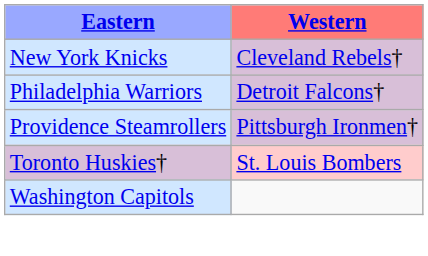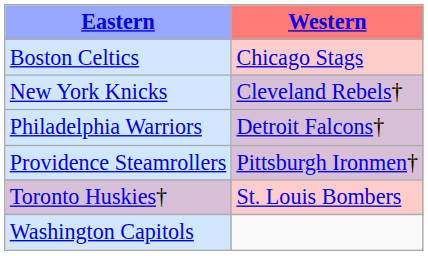 <table class="wikitable">
 <tr>
 <th style="background-color: #99A8FF;"><a href='#'>Eastern</a></th>
 <th style="background-color: #FF7B77;"><a href='#'>Western</a></th>
+</tr>
+<tr>
+<td style="background-color: #D0E7FF;"><a href='#'>Boston Celtics</a></td>
+<td style="background-color: #FFCCCC;"><a href='#'>Chicago Stags</a></td>
 </tr>
 <tr>
 <td style="background-color: #D0E7FF;"><a href='#'>New York Knicks</a></td>
 <td style="background-color: #D8BFD8;"><a href='#'>Cleveland Rebels</a>†</td>
 </tr>
 <tr>
 <td style="background-color: #D0E7FF;"><a href='#'>Philadelphia Warriors</a></td>
 <td style="background-color: #D8BFD8;"><a href='#'>Detroit Falcons</a>†</td>
 </tr>
 <tr>
 <td style="background-color: #D0E7FF;"><a href='#'>Providence Steamrollers</a></td>
 <td style="background-color: #D8BFD8;"><a href='#'>Pittsburgh Ironmen</a>†</td>
 </tr>
 <tr>
 <td style="background-color: #D8BFD8;"><a href='#'>Toronto Huskies</a>†</td>
 <td style="background-color: #FFCCCC;"><a href='#'>St. Louis Bombers</a></td>
 </tr>
 <tr>
 <td style="background-color: #D0E7FF;"><a href='#'>Washington Capitols</a></td>
 <td> </td>
 </tr>
 </table>
